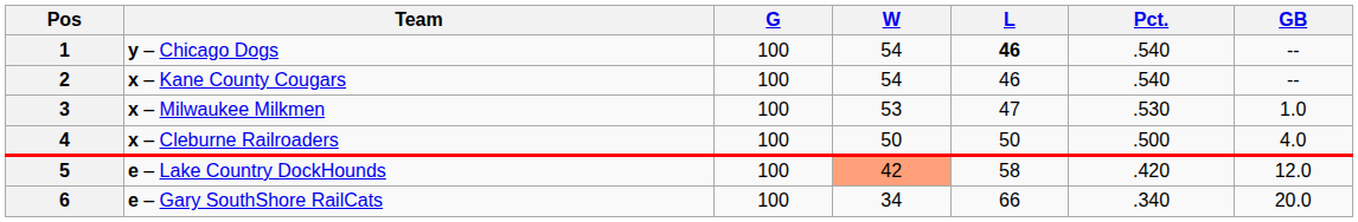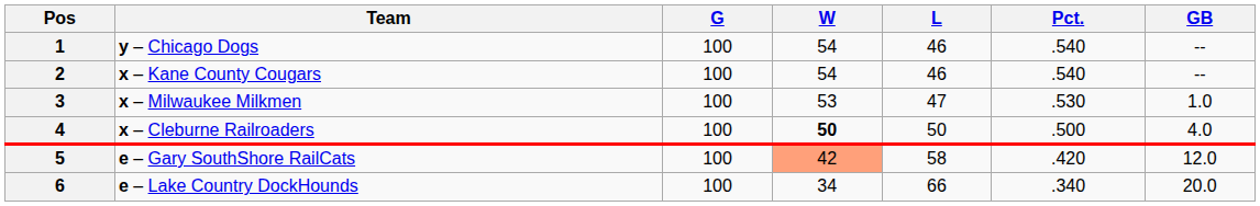 <table class="wikitable plainrowheaders" width="90%" style="text-align:center;">
 <tr>
 <th scope="col" width="5%">Pos</th>
 <th scope="col" width="25%">Team</th>
 <th scope="col" width="5%"><a href='#'>G</a></th>
 <th scope="col" width="5%"><a href='#'>W</a></th>
 <th scope="col" width="5%"><a href='#'>L</a></th>
 <th scope="col" width="7%"><a href='#'>Pct.</a></th>
 <th scope="col" width="5%"><a href='#'>GB</a></th>
 </tr>
 <tr>
 <th>1</th>
 <td style="text-align:left;"><strong>y</strong> – <a href='#'>Chicago Dogs</a></td>
 <td>100</td>
 <td>54</td>
-<td><strong>46</strong></td>
+<td>46</td>
 <td>.540</td>
 <td>--</td>
 </tr>
 <tr>
 <th>2</th>
 <td style="text-align:left;"><strong>x</strong> – <a href='#'>Kane County Cougars</a></td>
 <td>100</td>
 <td>54</td>
 <td>46</td>
 <td>.540</td>
 <td>--</td>
 </tr>
 <tr>
 <th>3</th>
 <td style="text-align:left;"><strong>x</strong> – <a href='#'>Milwaukee Milkmen</a></td>
 <td>100</td>
 <td>53</td>
 <td>47</td>
 <td>.530</td>
 <td>1.0</td>
 </tr>
 <tr>
 <th>4</th>
 <td style="text-align:left;"><strong>x</strong> – <a href='#'>Cleburne Railroaders</a></td>
 <td>100</td>
-<td>50</td>
+<td><strong>50</strong></td>
 <td>50</td>
 <td>.500</td>
 <td>4.0</td>
 </tr>
 <tr>
 </tr>
 <tr |- style="border-top:3px solid red;">
 <th>5</th>
-<td style="text-align:left;"><strong>e</strong> – <a href='#'>Lake Country DockHounds</a></td>
+<td style="text-align:left;"><strong>e</strong> – <a href='#'>Gary SouthShore RailCats</a></td>
 <td>100</td>
 <td style="background: lightsalmon;">42</td>
 <td>58</td>
 <td>.420</td>
 <td>12.0</td>
 </tr>
 <tr>
 <th>6</th>
-<td style="text-align:left;"><strong>e</strong> – <a href='#'>Gary SouthShore RailCats</a></td>
+<td style="text-align:left;"><strong>e</strong> – <a href='#'>Lake Country DockHounds</a></td>
 <td>100</td>
 <td>34</td>
 <td>66</td>
 <td>.340</td>
 <td>20.0</td>
 </tr>
 </table>
